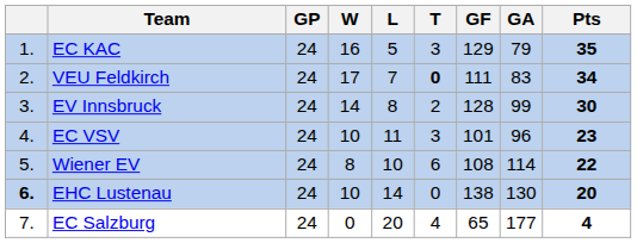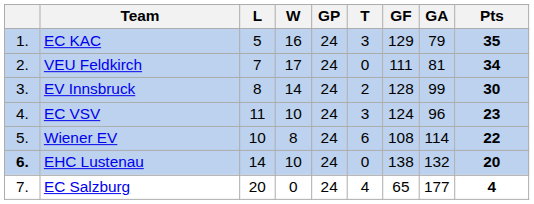 <table class="wikitable">
 <tr>
 <th width="30"></th>
 <th width="200">Team</th>
+<th width="30">L</th>
+<th width="30">W</th>
 <th width="30">GP</th>
-<th width="30">W</th>
-<th width="30">L</th>
 <th width="30">T</th>
 <th width="30">GF</th>
 <th width="30">GA</th>
 <th width="70">Pts</th>
 </tr>
 <tr bgcolor="#BCD2EE" align="center">
 <td>1.</td>
 <td align="left"><a href='#'>EC KAC</a></td>
+<td>5</td>
+<td>16</td>
 <td>24</td>
-<td>16</td>
-<td>5</td>
 <td>3</td>
 <td>129</td>
 <td>79</td>
 <td><strong>35</strong></td>
 </tr>
 <tr bgcolor="#BCD2EE" align="center">
 <td>2.</td>
 <td align="left"><a href='#'>VEU Feldkirch</a></td>
+<td>7</td>
+<td>17</td>
 <td>24</td>
-<td>17</td>
-<td>7</td>
-<td><strong>0</strong></td>
+<td>0</td>
 <td>111</td>
-<td>83</td>
+<td>81</td>
 <td><strong>34</strong></td>
 </tr>
 <tr bgcolor="#BCD2EE" align="center">
 <td>3.</td>
 <td align="left"><a href='#'>EV Innsbruck</a></td>
+<td>8</td>
+<td>14</td>
 <td>24</td>
-<td>14</td>
-<td>8</td>
 <td>2</td>
 <td>128</td>
 <td>99</td>
 <td><strong>30</strong></td>
 </tr>
 <tr bgcolor="#BCD2EE" align="center">
 <td>4.</td>
 <td align="left"><a href='#'>EC VSV</a></td>
+<td>11</td>
+<td>10</td>
 <td>24</td>
-<td>10</td>
-<td>11</td>
 <td>3</td>
-<td>101</td>
+<td>124</td>
 <td>96</td>
 <td><strong>23</strong></td>
 </tr>
 <tr bgcolor="#BCD2EE" align="center">
 <td>5.</td>
 <td align="left"><a href='#'>Wiener EV</a></td>
+<td>10</td>
+<td>8</td>
 <td>24</td>
-<td>8</td>
-<td>10</td>
 <td>6</td>
 <td>108</td>
 <td>114</td>
 <td><strong>22</strong></td>
 </tr>
 <tr bgcolor="#BCD2EE" align="center">
 <td><strong>6.</strong></td>
 <td align="left"><a href='#'>EHC Lustenau</a></td>
+<td>14</td>
+<td>10</td>
 <td>24</td>
-<td>10</td>
-<td>14</td>
 <td>0</td>
 <td>138</td>
-<td>130</td>
+<td>132</td>
 <td><strong>20</strong></td>
 </tr>
 <tr bgcolor="#FFFFFF" align="center">
 <td>7.</td>
 <td align="left"><a href='#'>EC Salzburg</a></td>
+<td>20</td>
+<td>0</td>
 <td>24</td>
-<td>0</td>
-<td>20</td>
 <td>4</td>
 <td>65</td>
 <td>177</td>
 <td><strong>4</strong></td>
 </tr>
 </table>
